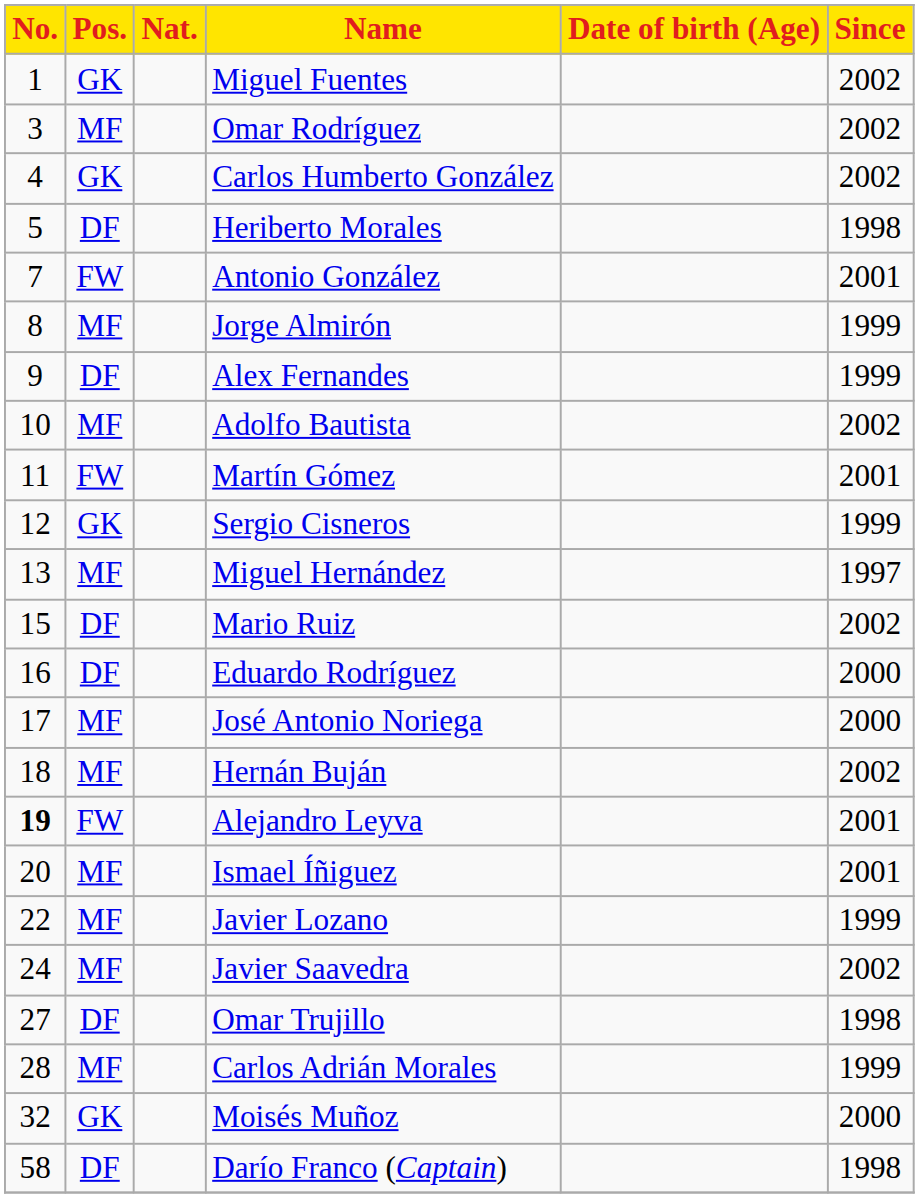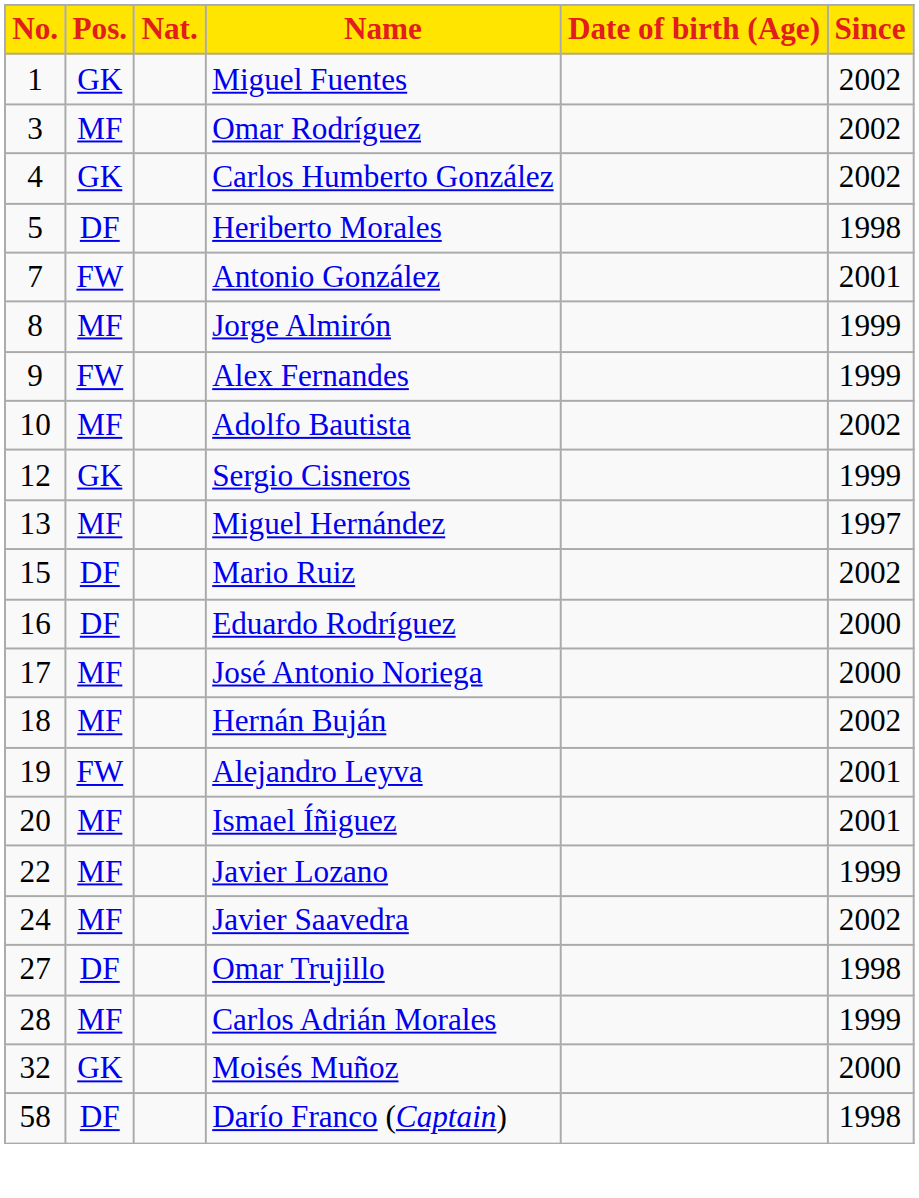 <table class="wikitable sortable" style="text-align:center; font-size:100%;">
 <tr>
 <th style=background-color:#FFE500;color:#E11D1E>No.</th>
 <th style=background-color:#FFE500;color:#E11D1E>Pos.</th>
 <th style=background-color:#FFE500;color:#E11D1E>Nat.</th>
 <th style=background-color:#FFE500;color:#E11D1E>Name</th>
 <th style=background-color:#FFE500;color:#E11D1E>Date of birth (Age)</th>
 <th style=background-color:#FFE500;color:#E11D1E>Since</th>
 </tr>
 <tr>
 <td>1</td>
 <td><a href='#'>GK</a></td>
 <td></td>
 <td align=left><a href='#'>Miguel Fuentes</a></td>
 <td></td>
 <td>2002</td>
 </tr>
 <tr>
 <td>3</td>
 <td><a href='#'>MF</a></td>
 <td></td>
 <td align=left><a href='#'>Omar Rodríguez</a></td>
 <td></td>
 <td>2002</td>
 </tr>
 <tr>
 <td>4</td>
 <td><a href='#'>GK</a></td>
 <td></td>
 <td align=left><a href='#'>Carlos Humberto González</a></td>
 <td></td>
 <td>2002</td>
 </tr>
 <tr>
 <td>5</td>
 <td><a href='#'>DF</a></td>
 <td></td>
 <td align=left><a href='#'>Heriberto Morales</a></td>
 <td></td>
 <td>1998</td>
 </tr>
 <tr>
 <td>7</td>
 <td><a href='#'>FW</a></td>
 <td></td>
 <td align=left><a href='#'>Antonio González</a></td>
 <td></td>
 <td>2001</td>
 </tr>
 <tr>
 <td>8</td>
 <td><a href='#'>MF</a></td>
 <td></td>
 <td align=left><a href='#'>Jorge Almirón</a></td>
 <td></td>
 <td>1999</td>
 </tr>
 <tr>
 <td>9</td>
-<td><a href='#'>DF</a></td>
+<td><a href='#'>FW</a></td>
 <td></td>
 <td align=left><a href='#'>Alex Fernandes</a></td>
 <td></td>
 <td>1999</td>
 </tr>
 <tr>
 <td>10</td>
 <td><a href='#'>MF</a></td>
 <td></td>
 <td align=left><a href='#'>Adolfo Bautista</a></td>
 <td></td>
 <td>2002</td>
-</tr>
-<tr>
-<td>11</td>
-<td><a href='#'>FW</a></td>
-<td></td>
-<td align=left><a href='#'>Martín Gómez</a></td>
-<td></td>
-<td>2001</td>
 </tr>
 <tr>
 <td>12</td>
 <td><a href='#'>GK</a></td>
 <td></td>
 <td align=left><a href='#'>Sergio Cisneros</a></td>
 <td></td>
 <td>1999</td>
 </tr>
 <tr>
 <td>13</td>
 <td><a href='#'>MF</a></td>
 <td></td>
 <td align=left><a href='#'>Miguel Hernández</a></td>
 <td></td>
 <td>1997</td>
 </tr>
 <tr>
 <td>15</td>
 <td><a href='#'>DF</a></td>
 <td></td>
 <td align=left><a href='#'>Mario Ruiz</a></td>
 <td></td>
 <td>2002</td>
 </tr>
 <tr>
 <td>16</td>
 <td><a href='#'>DF</a></td>
 <td></td>
 <td align=left><a href='#'>Eduardo Rodríguez</a></td>
 <td></td>
 <td>2000</td>
 </tr>
 <tr>
 <td>17</td>
 <td><a href='#'>MF</a></td>
 <td></td>
 <td align=left><a href='#'>José Antonio Noriega</a></td>
 <td></td>
 <td>2000</td>
 </tr>
 <tr>
 <td>18</td>
 <td><a href='#'>MF</a></td>
 <td></td>
 <td align=left><a href='#'>Hernán Buján</a></td>
 <td></td>
 <td>2002</td>
 </tr>
 <tr>
-<td><strong>19</strong></td>
+<td>19</td>
 <td><a href='#'>FW</a></td>
 <td></td>
 <td align=left><a href='#'>Alejandro Leyva</a></td>
 <td></td>
 <td>2001</td>
 </tr>
 <tr>
 <td>20</td>
 <td><a href='#'>MF</a></td>
 <td></td>
 <td align=left><a href='#'>Ismael Íñiguez</a></td>
 <td></td>
 <td>2001</td>
 </tr>
 <tr>
 <td>22</td>
 <td><a href='#'>MF</a></td>
 <td></td>
 <td align=left><a href='#'>Javier Lozano</a></td>
 <td></td>
 <td>1999</td>
 </tr>
 <tr>
 <td>24</td>
 <td><a href='#'>MF</a></td>
 <td></td>
 <td align=left><a href='#'>Javier Saavedra</a></td>
 <td></td>
 <td>2002</td>
 </tr>
 <tr>
 <td>27</td>
 <td><a href='#'>DF</a></td>
 <td></td>
 <td align=left><a href='#'>Omar Trujillo</a></td>
 <td></td>
 <td>1998</td>
 </tr>
 <tr>
 <td>28</td>
 <td><a href='#'>MF</a></td>
 <td></td>
 <td align=left><a href='#'>Carlos Adrián Morales</a></td>
 <td></td>
 <td>1999</td>
 </tr>
 <tr>
 <td>32</td>
 <td><a href='#'>GK</a></td>
 <td></td>
 <td align=left><a href='#'>Moisés Muñoz</a></td>
 <td></td>
 <td>2000</td>
 </tr>
 <tr>
 <td>58</td>
 <td><a href='#'>DF</a></td>
 <td></td>
 <td align=left><a href='#'>Darío Franco</a> (<em><a href='#'>Captain</a></em>)</td>
 <td></td>
 <td>1998</td>
 </tr>
 <tr>
 </tr>
 </table>
